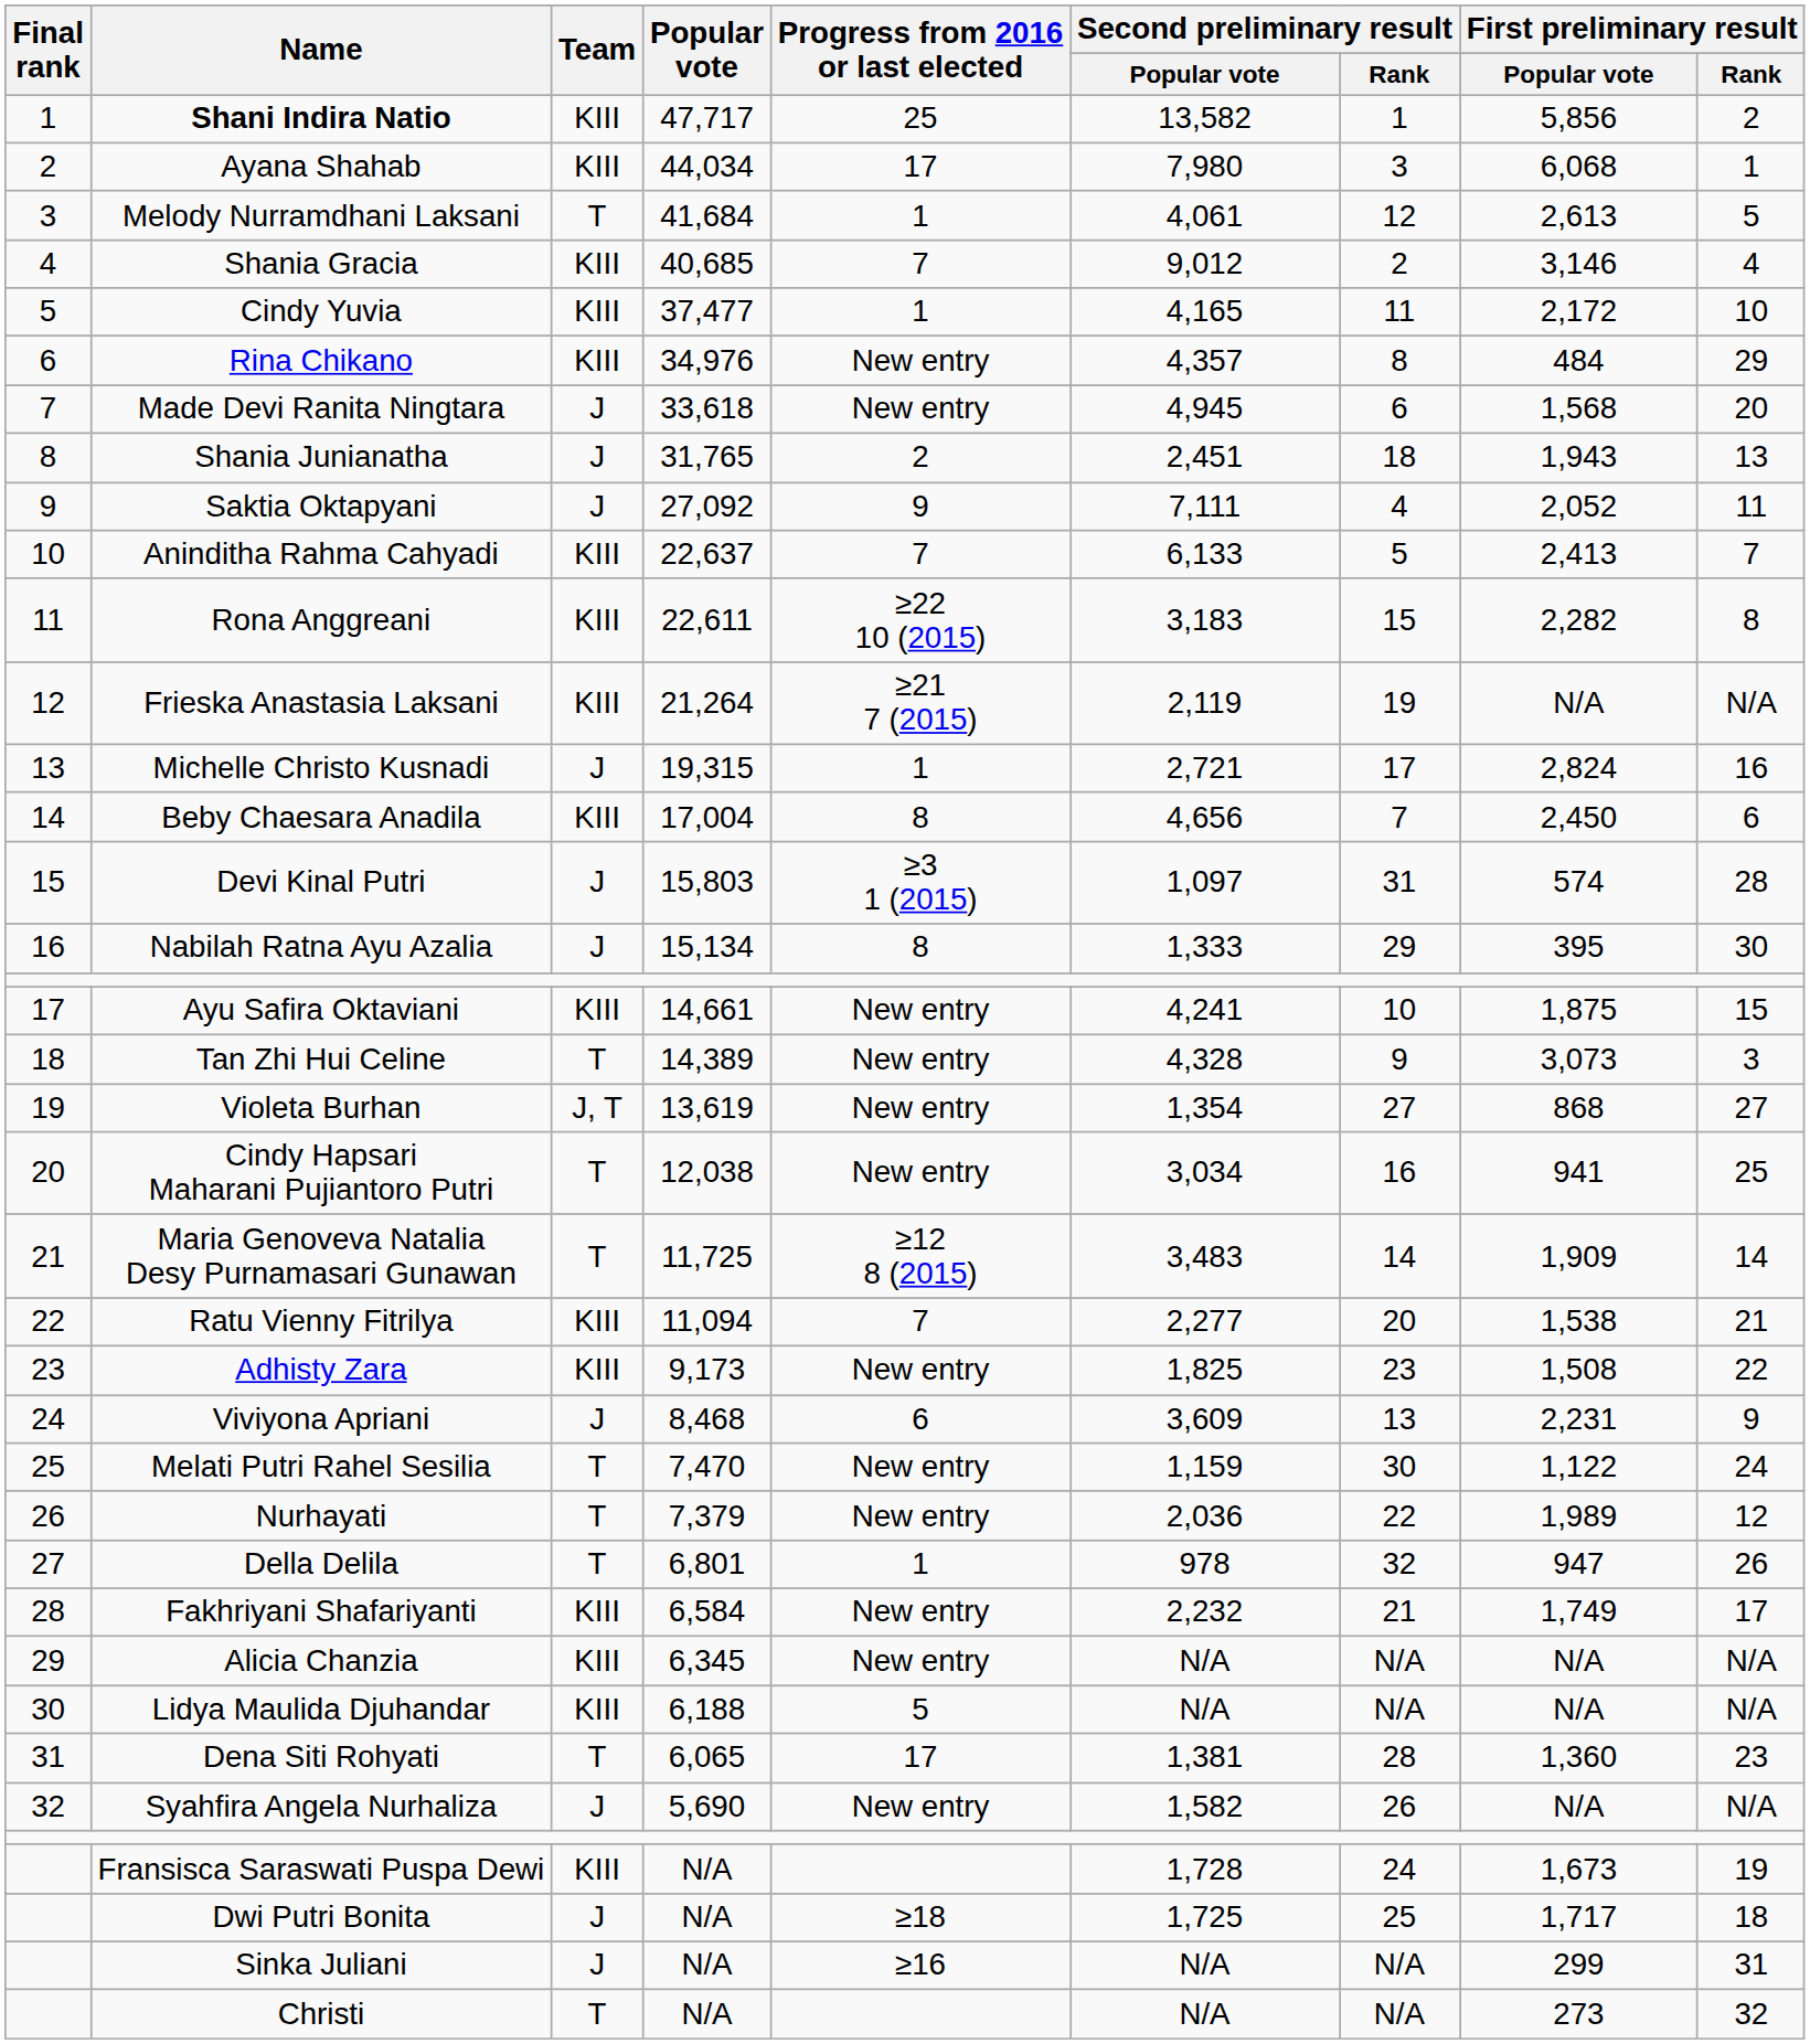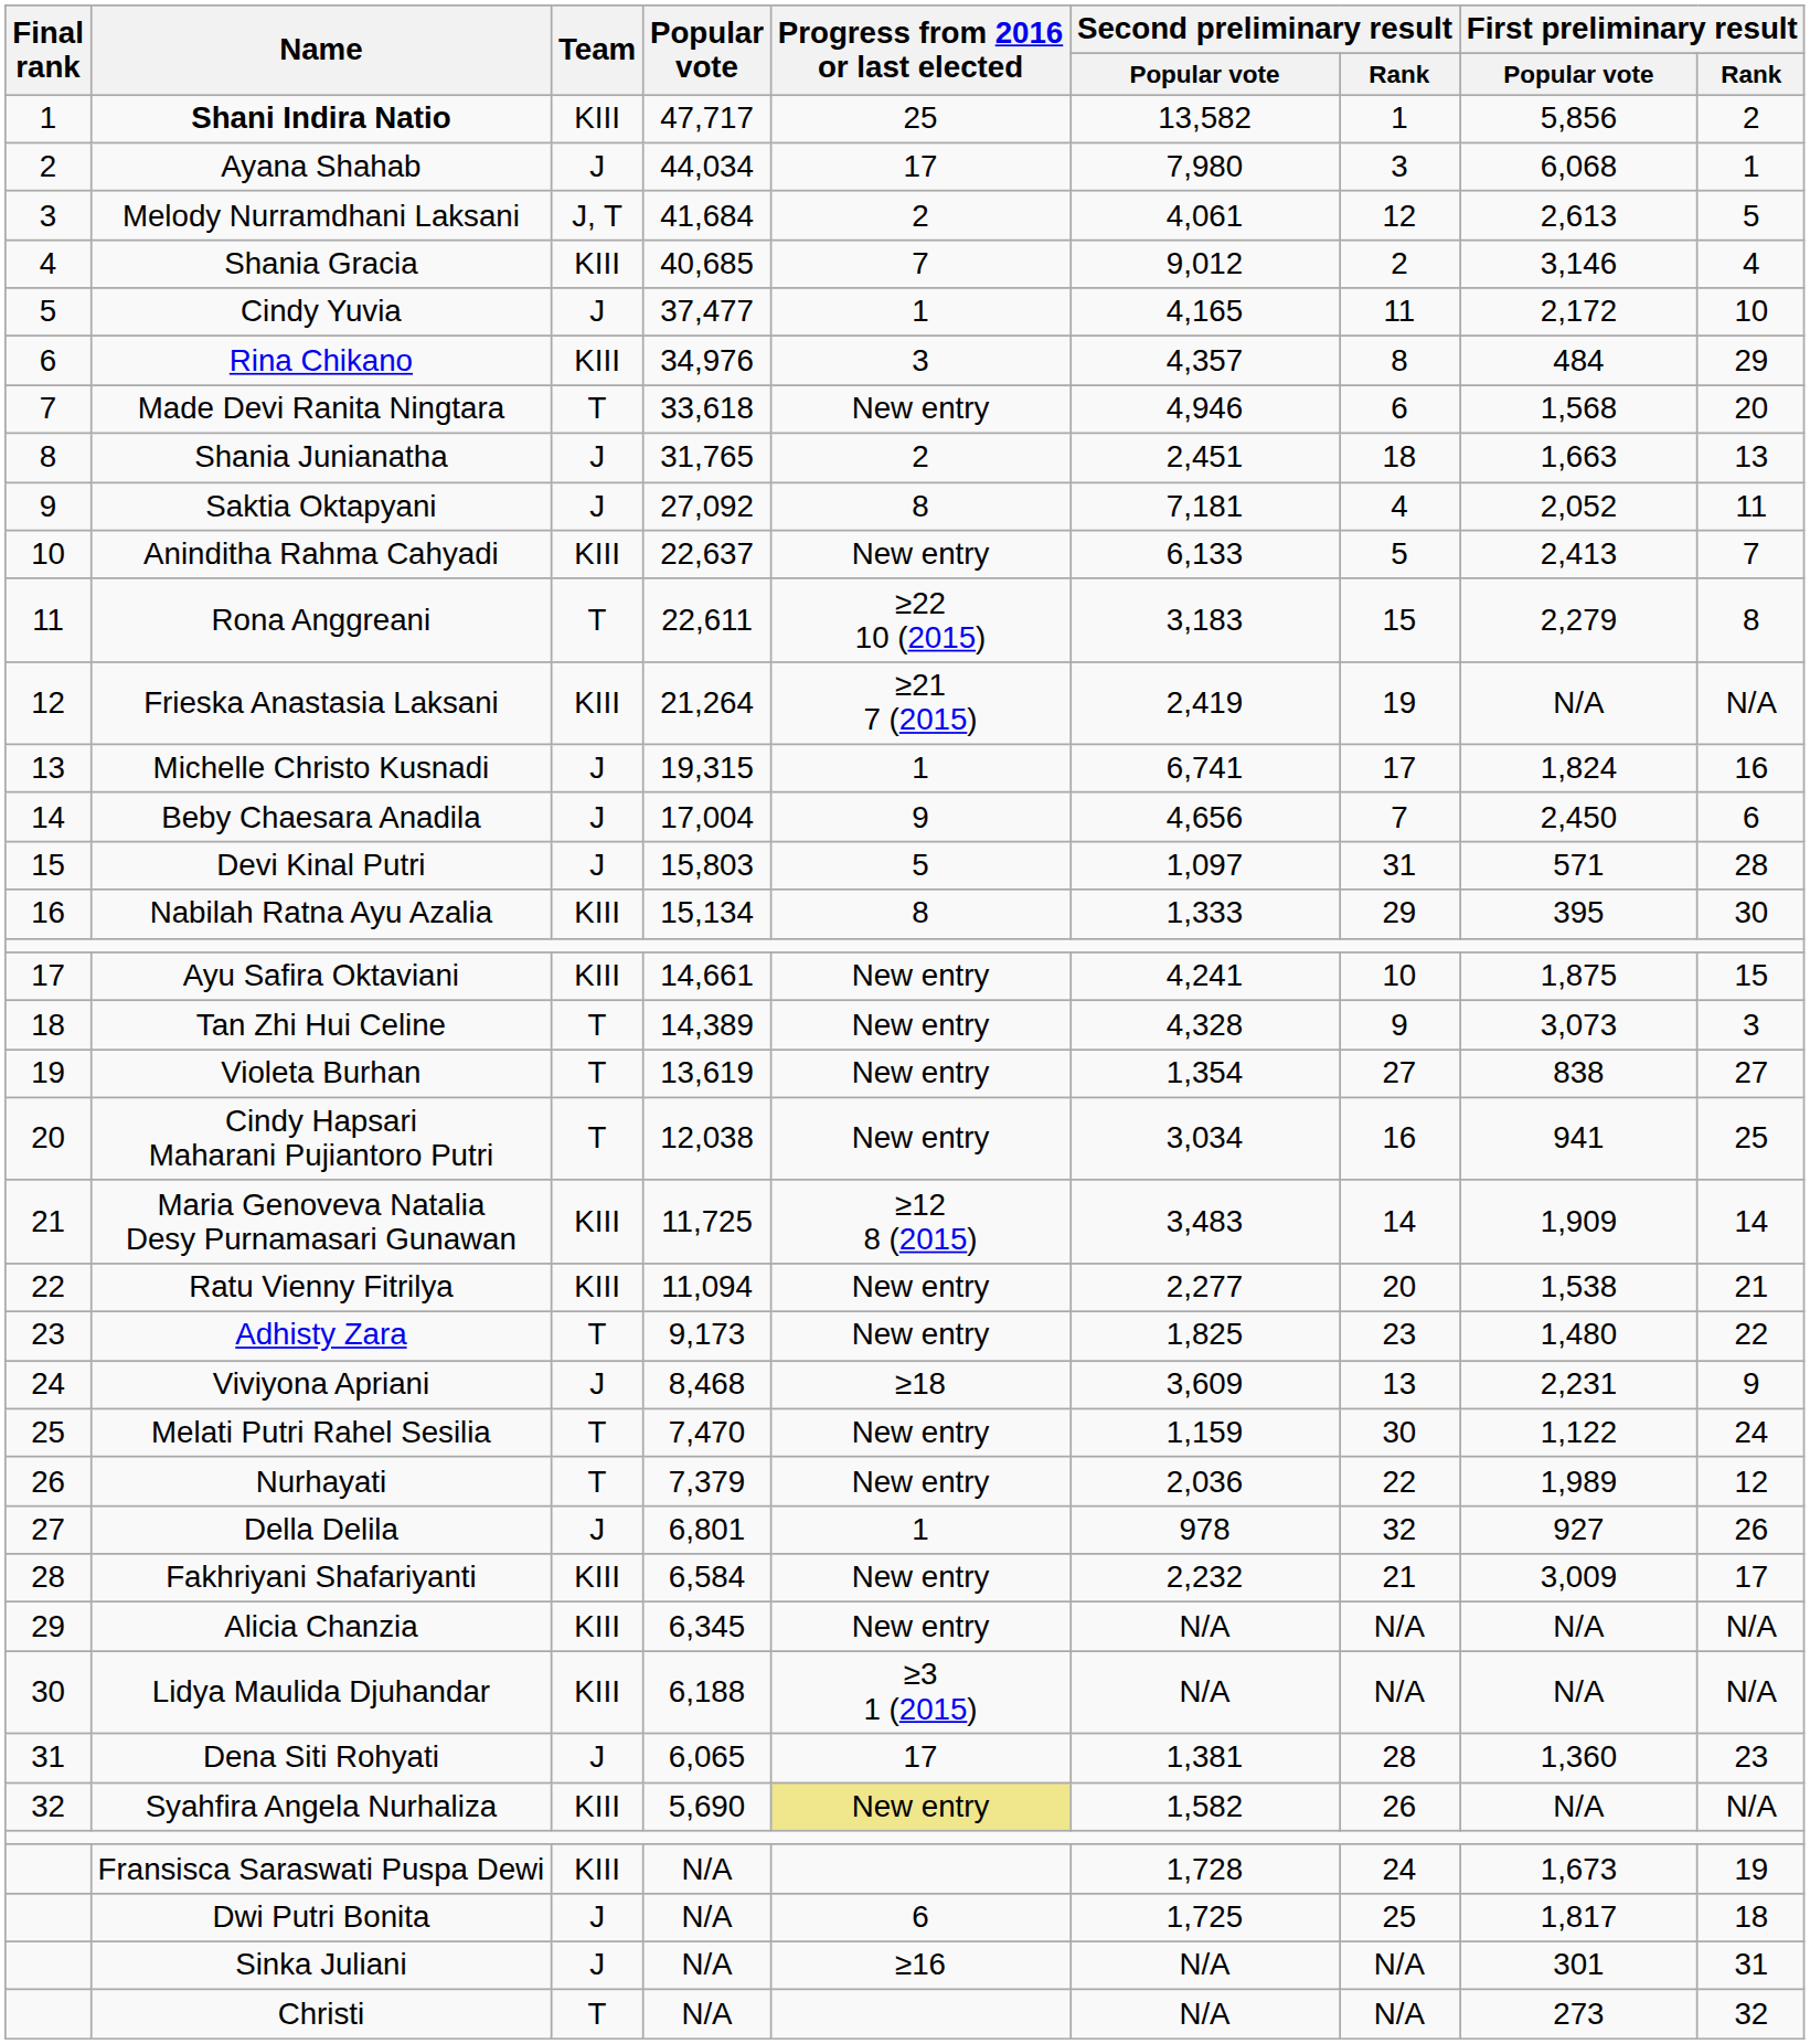 <table class="wikitable sortable" style="text-align:center">
 <tr>
 <th rowspan="2">Final<br>rank</th>
 <th rowspan="2">Name</th>
 <th rowspan="2">Team</th>
 <th rowspan="2">Popular<br>vote</th>
 <th rowspan="2">Progress from <a href='#'>2016</a><br>or last elected</th>
 <th colspan="2">Second preliminary result</th>
 <th colspan="2">First preliminary result</th>
 </tr>
 <tr style="font-size:small;text-align:center;" class="sortable wikitable">
 <th>Popular vote</th>
 <th>Rank</th>
 <th>Popular vote</th>
 <th>Rank</th>
 </tr>
 <tr>
 <td>1</td>
 <td><strong>Shani Indira Natio</strong></td>
 <td>KIII</td>
 <td>47,717</td>
 <td> 25</td>
 <td>13,582</td>
 <td>1</td>
 <td>5,856</td>
 <td>2</td>
 </tr>
 <tr>
 <td>2</td>
 <td>Ayana Shahab</td>
-<td>KIII</td>
+<td>J</td>
 <td>44,034</td>
 <td> 17</td>
 <td>7,980</td>
 <td>3</td>
 <td>6,068</td>
 <td>1</td>
 </tr>
 <tr>
 <td>3</td>
 <td>Melody Nurramdhani Laksani</td>
-<td>T</td>
+<td>J, T</td>
 <td>41,684</td>
-<td> 1</td>
+<td> 2</td>
 <td>4,061</td>
 <td>12</td>
 <td>2,613</td>
 <td>5</td>
 </tr>
 <tr>
 <td>4</td>
 <td>Shania Gracia</td>
 <td>KIII</td>
 <td>40,685</td>
 <td> 7</td>
 <td>9,012</td>
 <td>2</td>
 <td>3,146</td>
 <td>4</td>
 </tr>
 <tr>
 <td>5</td>
 <td>Cindy Yuvia</td>
-<td>KIII</td>
+<td>J</td>
 <td>37,477</td>
 <td> 1</td>
 <td>4,165</td>
 <td>11</td>
 <td>2,172</td>
 <td>10</td>
 </tr>
 <tr>
 <td>6</td>
 <td><a href='#'>Rina Chikano</a></td>
 <td>KIII</td>
 <td>34,976</td>
-<td>New entry</td>
+<td> 3</td>
 <td>4,357</td>
 <td>8</td>
 <td>484</td>
 <td>29</td>
 </tr>
 <tr>
 <td>7</td>
 <td>Made Devi Ranita Ningtara</td>
-<td>J</td>
+<td>T</td>
 <td>33,618</td>
 <td>New entry</td>
-<td>4,945</td>
+<td>4,946</td>
 <td>6</td>
 <td>1,568</td>
 <td>20</td>
 </tr>
 <tr>
 <td>8</td>
 <td>Shania Junianatha</td>
 <td>J</td>
 <td>31,765</td>
 <td> 2</td>
 <td>2,451</td>
 <td>18</td>
-<td>1,943</td>
+<td>1,663</td>
 <td>13</td>
 </tr>
 <tr>
 <td>9</td>
 <td>Saktia Oktapyani</td>
 <td>J</td>
 <td>27,092</td>
-<td> 9</td>
-<td>7,111</td>
+<td> 8</td>
+<td>7,181</td>
 <td>4</td>
 <td>2,052</td>
 <td>11</td>
 </tr>
 <tr>
 <td>10</td>
 <td>Aninditha Rahma Cahyadi</td>
 <td>KIII</td>
 <td>22,637</td>
-<td> 7</td>
+<td>New entry</td>
 <td>6,133</td>
 <td>5</td>
 <td>2,413</td>
 <td>7</td>
 </tr>
 <tr>
 <td>11</td>
 <td>Rona Anggreani</td>
-<td>KIII</td>
+<td>T</td>
 <td>22,611</td>
 <td> ≥22<br> 10 (<a href='#'>2015</a>)</td>
 <td>3,183</td>
 <td>15</td>
-<td>2,282</td>
+<td>2,279</td>
 <td>8</td>
 </tr>
 <tr>
 <td>12</td>
 <td>Frieska Anastasia Laksani</td>
 <td>KIII</td>
 <td>21,264</td>
 <td> ≥21<br> 7 (<a href='#'>2015</a>)</td>
-<td>2,119</td>
+<td>2,419</td>
 <td>19</td>
 <td>N/A</td>
 <td>N/A</td>
 </tr>
 <tr>
 <td>13</td>
 <td>Michelle Christo Kusnadi</td>
 <td>J</td>
 <td>19,315</td>
 <td> 1</td>
-<td>2,721</td>
+<td>6,741</td>
 <td>17</td>
-<td>2,824</td>
+<td>1,824</td>
 <td>16</td>
 </tr>
 <tr>
 <td>14</td>
 <td>Beby Chaesara Anadila</td>
-<td>KIII</td>
+<td>J</td>
 <td>17,004</td>
-<td> 8</td>
+<td> 9</td>
 <td>4,656</td>
 <td>7</td>
 <td>2,450</td>
 <td>6</td>
 </tr>
 <tr>
 <td>15</td>
 <td>Devi Kinal Putri</td>
 <td>J</td>
 <td>15,803</td>
-<td> ≥3<br> 1 (<a href='#'>2015</a>)</td>
+<td> 5</td>
 <td>1,097</td>
 <td>31</td>
-<td>574</td>
+<td>571</td>
 <td>28</td>
 </tr>
 <tr>
 <td>16</td>
 <td>Nabilah Ratna Ayu Azalia</td>
-<td>J</td>
+<td>KIII</td>
 <td>15,134</td>
 <td> 8</td>
 <td>1,333</td>
 <td>29</td>
 <td>395</td>
 <td>30</td>
 </tr>
 <tr>
 <td colspan=9></td>
 </tr>
 <tr>
 <td>17</td>
 <td>Ayu Safira Oktaviani</td>
 <td>KIII</td>
 <td>14,661</td>
 <td>New entry</td>
 <td>4,241</td>
 <td>10</td>
 <td>1,875</td>
 <td>15</td>
 </tr>
 <tr>
 <td>18</td>
 <td>Tan Zhi Hui Celine</td>
 <td>T</td>
 <td>14,389</td>
 <td>New entry</td>
 <td>4,328</td>
 <td>9</td>
 <td>3,073</td>
 <td>3</td>
 </tr>
 <tr>
 <td>19</td>
 <td>Violeta Burhan</td>
-<td>J, T</td>
+<td>T</td>
 <td>13,619</td>
 <td>New entry</td>
 <td>1,354</td>
 <td>27</td>
-<td>868</td>
+<td>838</td>
 <td>27</td>
 </tr>
 <tr>
 <td>20</td>
 <td>Cindy Hapsari<br>Maharani Pujiantoro Putri</td>
 <td>T</td>
 <td>12,038</td>
 <td>New entry</td>
 <td>3,034</td>
 <td>16</td>
 <td>941</td>
 <td>25</td>
 </tr>
 <tr>
 <td>21</td>
 <td>Maria Genoveva Natalia<br>Desy Purnamasari Gunawan</td>
-<td>T</td>
+<td>KIII</td>
 <td>11,725</td>
 <td> ≥12<br> 8 (<a href='#'>2015</a>)</td>
 <td>3,483</td>
 <td>14</td>
 <td>1,909</td>
 <td>14</td>
 </tr>
 <tr>
 <td>22</td>
 <td>Ratu Vienny Fitrilya</td>
 <td>KIII</td>
 <td>11,094</td>
-<td> 7</td>
+<td>New entry</td>
 <td>2,277</td>
 <td>20</td>
 <td>1,538</td>
 <td>21</td>
 </tr>
 <tr>
 <td>23</td>
 <td><a href='#'>Adhisty Zara</a></td>
-<td>KIII</td>
+<td>T</td>
 <td>9,173</td>
 <td>New entry</td>
 <td>1,825</td>
 <td>23</td>
-<td>1,508</td>
+<td>1,480</td>
 <td>22</td>
 </tr>
 <tr>
 <td>24</td>
 <td>Viviyona Apriani</td>
 <td>J</td>
 <td>8,468</td>
-<td> 6</td>
+<td> ≥18</td>
 <td>3,609</td>
 <td>13</td>
 <td>2,231</td>
 <td>9</td>
 </tr>
 <tr>
 <td>25</td>
 <td>Melati Putri Rahel Sesilia</td>
 <td>T</td>
 <td>7,470</td>
 <td>New entry</td>
 <td>1,159</td>
 <td>30</td>
 <td>1,122</td>
 <td>24</td>
 </tr>
 <tr>
 <td>26</td>
 <td>Nurhayati</td>
 <td>T</td>
 <td>7,379</td>
 <td>New entry</td>
 <td>2,036</td>
 <td>22</td>
 <td>1,989</td>
 <td>12</td>
 </tr>
 <tr>
 <td>27</td>
 <td>Della Delila</td>
-<td>T</td>
+<td>J</td>
 <td>6,801</td>
 <td> 1</td>
 <td>978</td>
 <td>32</td>
-<td>947</td>
+<td>927</td>
 <td>26</td>
 </tr>
 <tr>
 <td>28</td>
 <td>Fakhriyani Shafariyanti</td>
 <td>KIII</td>
 <td>6,584</td>
 <td>New entry</td>
 <td>2,232</td>
 <td>21</td>
-<td>1,749</td>
+<td>3,009</td>
 <td>17</td>
 </tr>
 <tr>
 <td>29</td>
 <td>Alicia Chanzia</td>
 <td>KIII</td>
 <td>6,345</td>
 <td>New entry</td>
 <td>N/A</td>
 <td>N/A</td>
 <td>N/A</td>
 <td>N/A</td>
 </tr>
 <tr>
 <td>30</td>
 <td>Lidya Maulida Djuhandar</td>
 <td>KIII</td>
 <td>6,188</td>
-<td> 5</td>
+<td> ≥3<br> 1 (<a href='#'>2015</a>)</td>
 <td>N/A</td>
 <td>N/A</td>
 <td>N/A</td>
 <td>N/A</td>
 </tr>
 <tr>
 <td>31</td>
 <td>Dena Siti Rohyati</td>
-<td>T</td>
+<td>J</td>
 <td>6,065</td>
 <td> 17</td>
 <td>1,381</td>
 <td>28</td>
 <td>1,360</td>
 <td>23</td>
 </tr>
 <tr>
 <td>32</td>
 <td>Syahfira Angela Nurhaliza</td>
-<td>J</td>
+<td>KIII</td>
 <td>5,690</td>
-<td>New entry</td>
+<td style="background: khaki;">New entry</td>
 <td>1,582</td>
 <td>26</td>
 <td>N/A</td>
 <td>N/A</td>
 </tr>
 <tr>
 <td colspan=9></td>
 </tr>
 <tr>
 <td></td>
 <td>Fransisca Saraswati Puspa Dewi</td>
 <td>KIII</td>
 <td>N/A</td>
 <td></td>
 <td>1,728</td>
 <td>24</td>
 <td>1,673</td>
 <td>19</td>
 </tr>
 <tr>
 <td></td>
 <td>Dwi Putri Bonita</td>
 <td>J</td>
 <td>N/A</td>
-<td> ≥18</td>
+<td> 6</td>
 <td>1,725</td>
 <td>25</td>
-<td>1,717</td>
+<td>1,817</td>
 <td>18</td>
 </tr>
 <tr>
 <td></td>
 <td>Sinka Juliani</td>
 <td>J</td>
 <td>N/A</td>
 <td> ≥16</td>
 <td>N/A</td>
 <td>N/A</td>
-<td>299</td>
+<td>301</td>
 <td>31</td>
 </tr>
 <tr>
 <td></td>
 <td>Christi</td>
 <td>T</td>
 <td>N/A</td>
 <td></td>
 <td>N/A</td>
 <td>N/A</td>
 <td>273</td>
 <td>32</td>
 </tr>
 </table>
